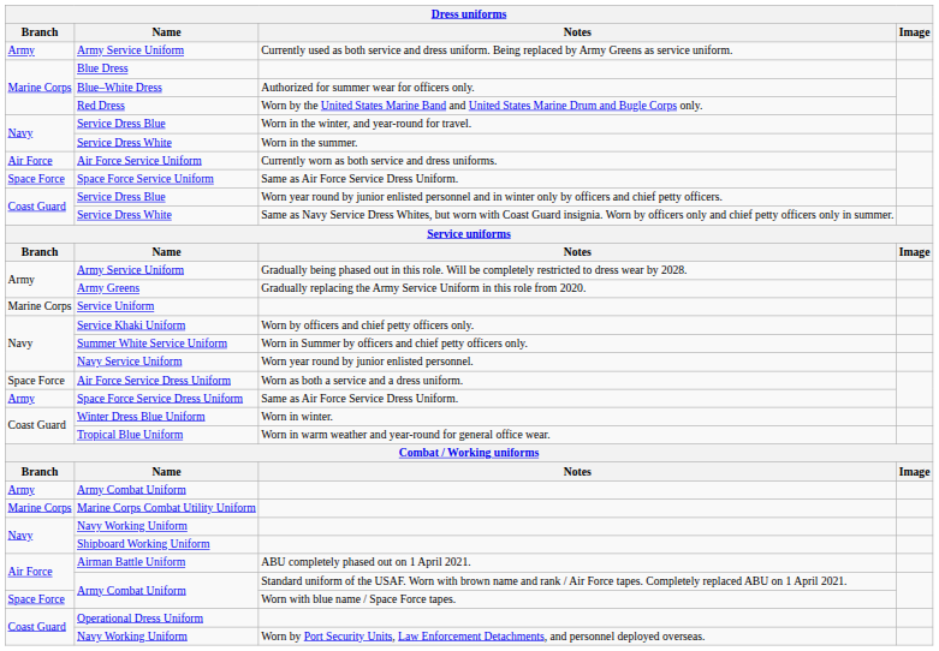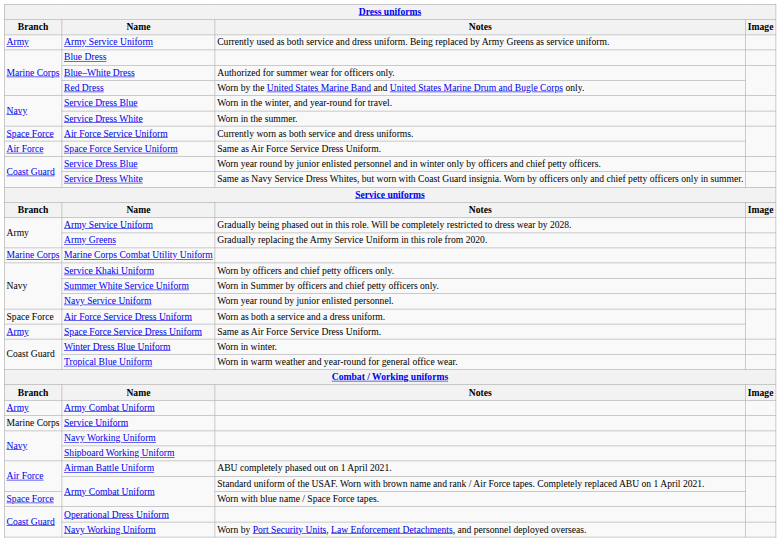 <table class="wikitable">
 <tr>
 <th colspan="4"><a href='#'>Dress uniforms</a></th>
 </tr>
 <tr>
 <th>Branch</th>
 <th>Name</th>
 <th>Notes</th>
 <th>Image</th>
 </tr>
 <tr>
 <td><a href='#'>Army</a></td>
 <td><a href='#'>Army Service Uniform</a></td>
 <td>Currently used as both service and dress uniform. Being replaced by Army Greens as service uniform.</td>
 <td></td>
 </tr>
 <tr>
 <td rowspan="3"><a href='#'>Marine Corps</a></td>
 <td><a href='#'>Blue Dress</a></td>
 <td></td>
 <td></td>
 </tr>
 <tr>
 <td><a href='#'>Blue–White Dress</a></td>
 <td>Authorized for summer wear for officers only.</td>
 <td rowspan="2"></td>
 </tr>
 <tr>
 <td><a href='#'>Red Dress</a></td>
 <td>Worn by the <a href='#'>United States Marine Band</a> and <a href='#'>United States Marine Drum and Bugle Corps</a> only.</td>
 </tr>
 <tr>
 <td rowspan="2"><a href='#'>Navy</a></td>
 <td><a href='#'>Service Dress Blue</a></td>
 <td>Worn in the winter, and year-round for travel.</td>
 <td></td>
 </tr>
 <tr>
 <td><a href='#'>Service Dress White</a></td>
 <td>Worn in the summer.</td>
 <td></td>
 </tr>
 <tr>
-<td><a href='#'>Air Force</a></td>
+<td><a href='#'>Space Force</a></td>
 <td><a href='#'>Air Force Service Uniform</a></td>
 <td>Currently worn as both service and dress uniforms.</td>
 <td rowspan="2"></td>
 </tr>
 <tr>
-<td><a href='#'>Space Force</a></td>
+<td><a href='#'>Air Force</a></td>
 <td><a href='#'>Space Force Service Uniform</a></td>
 <td>Same as Air Force Service Dress Uniform.</td>
 </tr>
 <tr>
 <td rowspan="2"><a href='#'>Coast Guard</a></td>
 <td><a href='#'>Service Dress Blue</a></td>
 <td>Worn year round by junior enlisted personnel and in winter only by officers and chief petty officers.</td>
 <td></td>
 </tr>
 <tr>
 <td><a href='#'>Service Dress White</a></td>
 <td>Same as Navy Service Dress Whites, but worn with Coast Guard insignia. Worn by officers only and chief petty officers only in summer.</td>
 <td></td>
 </tr>
 <tr>
 <th colspan="4"><a href='#'>Service uniforms</a></th>
 </tr>
 <tr>
 <th>Branch</th>
 <th>Name</th>
 <th>Notes</th>
 <th>Image</th>
 </tr>
 <tr>
 <td rowspan="2">Army</td>
 <td><a href='#'>Army Service Uniform</a></td>
 <td>Gradually being phased out in this role. Will be completely restricted to dress wear by 2028.</td>
 <td></td>
 </tr>
 <tr>
 <td><a href='#'>Army Greens</a></td>
 <td>Gradually replacing the Army Service Uniform in this role from 2020.</td>
 <td></td>
 </tr>
 <tr>
-<td>Marine Corps</td>
-<td><a href='#'>Service Uniform</a></td>
+<td><a href='#'>Marine Corps</a></td>
+<td><a href='#'>Marine Corps Combat Utility Uniform</a></td>
 <td></td>
 <td></td>
 </tr>
 <tr>
 <td rowspan="3">Navy</td>
 <td><a href='#'>Service Khaki Uniform</a></td>
 <td>Worn by officers and chief petty officers only.</td>
 <td></td>
 </tr>
 <tr>
 <td><a href='#'>Summer White Service Uniform</a></td>
 <td>Worn in Summer by officers and chief petty officers only.</td>
 <td></td>
 </tr>
 <tr>
 <td><a href='#'>Navy Service Uniform</a></td>
 <td>Worn year round by junior enlisted personnel.</td>
 <td></td>
 </tr>
 <tr>
 <td>Space Force</td>
 <td><a href='#'>Air Force Service Dress Uniform</a></td>
 <td>Worn as both a service and a dress uniform.</td>
 <td rowspan="2"></td>
 </tr>
 <tr>
 <td><a href='#'>Army</a></td>
 <td><a href='#'>Space Force Service Dress Uniform</a></td>
 <td>Same as Air Force Service Dress Uniform.</td>
 </tr>
 <tr>
 <td rowspan="2">Coast Guard</td>
 <td><a href='#'>Winter Dress Blue Uniform</a></td>
 <td>Worn in winter.</td>
 <td></td>
 </tr>
 <tr>
 <td><a href='#'>Tropical Blue Uniform</a></td>
 <td>Worn in warm weather and year-round for general office wear.</td>
 <td></td>
 </tr>
 <tr>
 <th colspan="4"><a href='#'>Combat / Working uniforms</a></th>
 </tr>
 <tr>
 <th>Branch</th>
 <th>Name</th>
 <th>Notes</th>
 <th>Image</th>
 </tr>
 <tr>
 <td><a href='#'>Army</a></td>
 <td><a href='#'>Army Combat Uniform</a></td>
 <td></td>
 <td></td>
 </tr>
 <tr>
-<td><a href='#'>Marine Corps</a></td>
-<td><a href='#'>Marine Corps Combat Utility Uniform</a></td>
+<td>Marine Corps</td>
+<td><a href='#'>Service Uniform</a></td>
 <td></td>
 <td></td>
 </tr>
 <tr>
 <td rowspan="2"><a href='#'>Navy</a></td>
 <td><a href='#'>Navy Working Uniform</a></td>
 <td></td>
 <td></td>
 </tr>
 <tr>
 <td><a href='#'>Shipboard Working Uniform</a></td>
 <td></td>
 <td></td>
 </tr>
 <tr>
 <td rowspan="2"><a href='#'>Air Force</a></td>
 <td><a href='#'>Airman Battle Uniform</a></td>
 <td>ABU completely phased out on 1 April 2021.</td>
 <td></td>
 </tr>
 <tr>
 <td rowspan="2"><a href='#'>Army Combat Uniform</a></td>
 <td>Standard uniform of the USAF. Worn with brown name and rank / Air Force tapes. Completely replaced ABU on 1 April 2021.</td>
 <td rowspan="2"></td>
 </tr>
 <tr>
 <td><a href='#'>Space Force</a></td>
 <td>Worn with blue name / Space Force tapes.</td>
 </tr>
 <tr>
 <td rowspan="2"><a href='#'>Coast Guard</a></td>
 <td><a href='#'>Operational Dress Uniform</a></td>
 <td></td>
 <td></td>
 </tr>
 <tr>
 <td><a href='#'>Navy Working Uniform</a></td>
 <td>Worn by <a href='#'>Port Security Units</a>, <a href='#'>Law Enforcement Detachments</a>, and personnel deployed overseas.</td>
 <td></td>
 </tr>
 </table>
